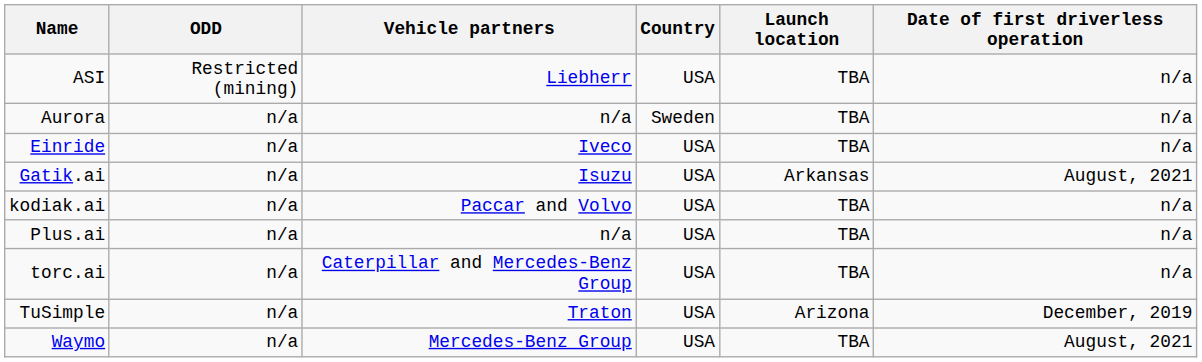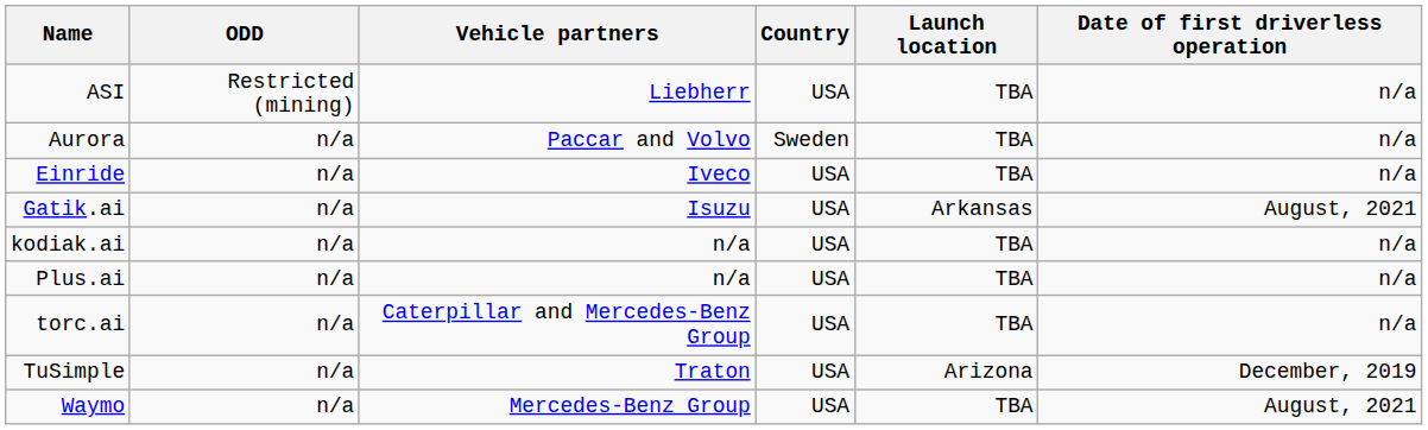 <table class="wikitable sortable" style="text-align:right;">
 <tr>
 <th>Name</th>
 <th>ODD</th>
 <th>Vehicle partners</th>
 <th>Country</th>
 <th>Launch location</th>
 <th>Date of first driverless operation</th>
 </tr>
 <tr>
 <td>ASI</td>
 <td>Restricted (mining)</td>
 <td><a href='#'>Liebherr</a></td>
 <td>USA</td>
 <td>TBA</td>
 <td>n/a</td>
 </tr>
 <tr>
 <td>Aurora</td>
 <td>n/a</td>
-<td>n/a</td>
+<td><a href='#'>Paccar</a> and <a href='#'>Volvo</a></td>
 <td>Sweden</td>
 <td>TBA</td>
 <td>n/a</td>
 </tr>
 <tr>
 <td><a href='#'>Einride</a></td>
 <td>n/a</td>
 <td><a href='#'>Iveco</a></td>
 <td>USA</td>
 <td>TBA</td>
 <td>n/a</td>
 </tr>
 <tr>
 <td><a href='#'>Gatik</a>.ai</td>
 <td>n/a</td>
 <td><a href='#'>Isuzu</a></td>
 <td>USA</td>
 <td>Arkansas</td>
 <td> August, 2021</td>
 </tr>
 <tr>
 <td>kodiak.ai</td>
 <td>n/a</td>
-<td><a href='#'>Paccar</a> and <a href='#'>Volvo</a></td>
+<td>n/a</td>
 <td>USA</td>
 <td>TBA</td>
 <td>n/a</td>
 </tr>
 <tr>
 <td>Plus.ai</td>
 <td>n/a</td>
 <td>n/a</td>
 <td>USA</td>
 <td>TBA</td>
 <td>n/a</td>
 </tr>
 <tr>
 <td>torc.ai</td>
 <td>n/a</td>
 <td><a href='#'>Caterpillar</a> and <a href='#'>Mercedes-Benz Group</a></td>
 <td>USA</td>
 <td>TBA</td>
 <td>n/a</td>
 </tr>
 <tr>
 <td>TuSimple</td>
 <td>n/a</td>
 <td><a href='#'>Traton</a></td>
 <td>USA</td>
 <td>Arizona</td>
 <td> December, 2019</td>
 </tr>
 <tr>
 <td><a href='#'>Waymo</a></td>
 <td>n/a</td>
 <td><a href='#'>Mercedes-Benz Group</a></td>
 <td>USA</td>
 <td>TBA</td>
 <td> August, 2021</td>
 </tr>
 </table>
